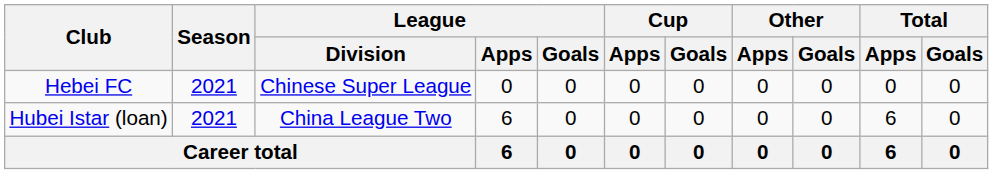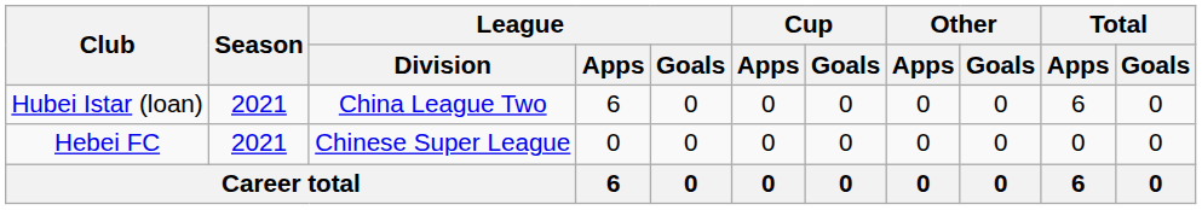 <table class="wikitable" style="text-align: center">
 <tr>
 <th rowspan="2">Club</th>
 <th rowspan="2">Season</th>
 <th colspan="3">League</th>
 <th colspan="2">Cup</th>
 <th colspan="2">Other</th>
 <th colspan="2">Total</th>
 </tr>
 <tr>
 <th>Division</th>
 <th>Apps</th>
 <th>Goals</th>
 <th>Apps</th>
 <th>Goals</th>
 <th>Apps</th>
 <th>Goals</th>
 <th>Apps</th>
 <th>Goals</th>
 </tr>
 <tr>
+<td><a href='#'>Hubei Istar</a> (loan)</td>
+<td><a href='#'>2021</a></td>
+<td><a href='#'>China League Two</a></td>
+<td>6</td>
+<td>0</td>
+<td>0</td>
+<td>0</td>
+<td>0</td>
+<td>0</td>
+<td>6</td>
+<td>0</td>
+</tr>
+<tr>
 <td><a href='#'>Hebei FC</a></td>
 <td><a href='#'>2021</a></td>
 <td><a href='#'>Chinese Super League</a></td>
 <td>0</td>
 <td>0</td>
 <td>0</td>
 <td>0</td>
 <td>0</td>
 <td>0</td>
 <td>0</td>
-<td>0</td>
-</tr>
-<tr>
-<td><a href='#'>Hubei Istar</a> (loan)</td>
-<td><a href='#'>2021</a></td>
-<td><a href='#'>China League Two</a></td>
-<td>6</td>
-<td>0</td>
-<td>0</td>
-<td>0</td>
-<td>0</td>
-<td>0</td>
-<td>6</td>
 <td>0</td>
 </tr>
 <tr>
 <th colspan=3>Career total</th>
 <th>6</th>
 <th>0</th>
 <th>0</th>
 <th>0</th>
 <th>0</th>
 <th>0</th>
 <th>6</th>
 <th>0</th>
 </tr>
 </table>
